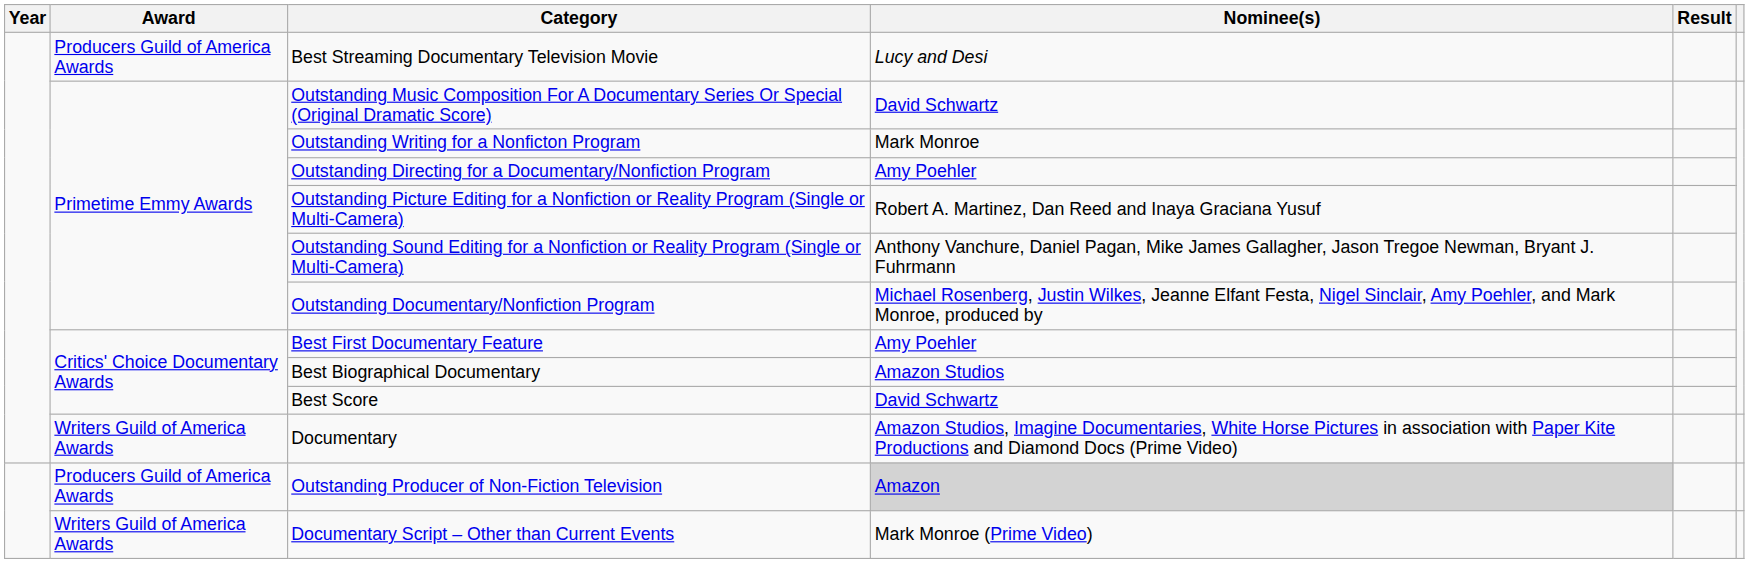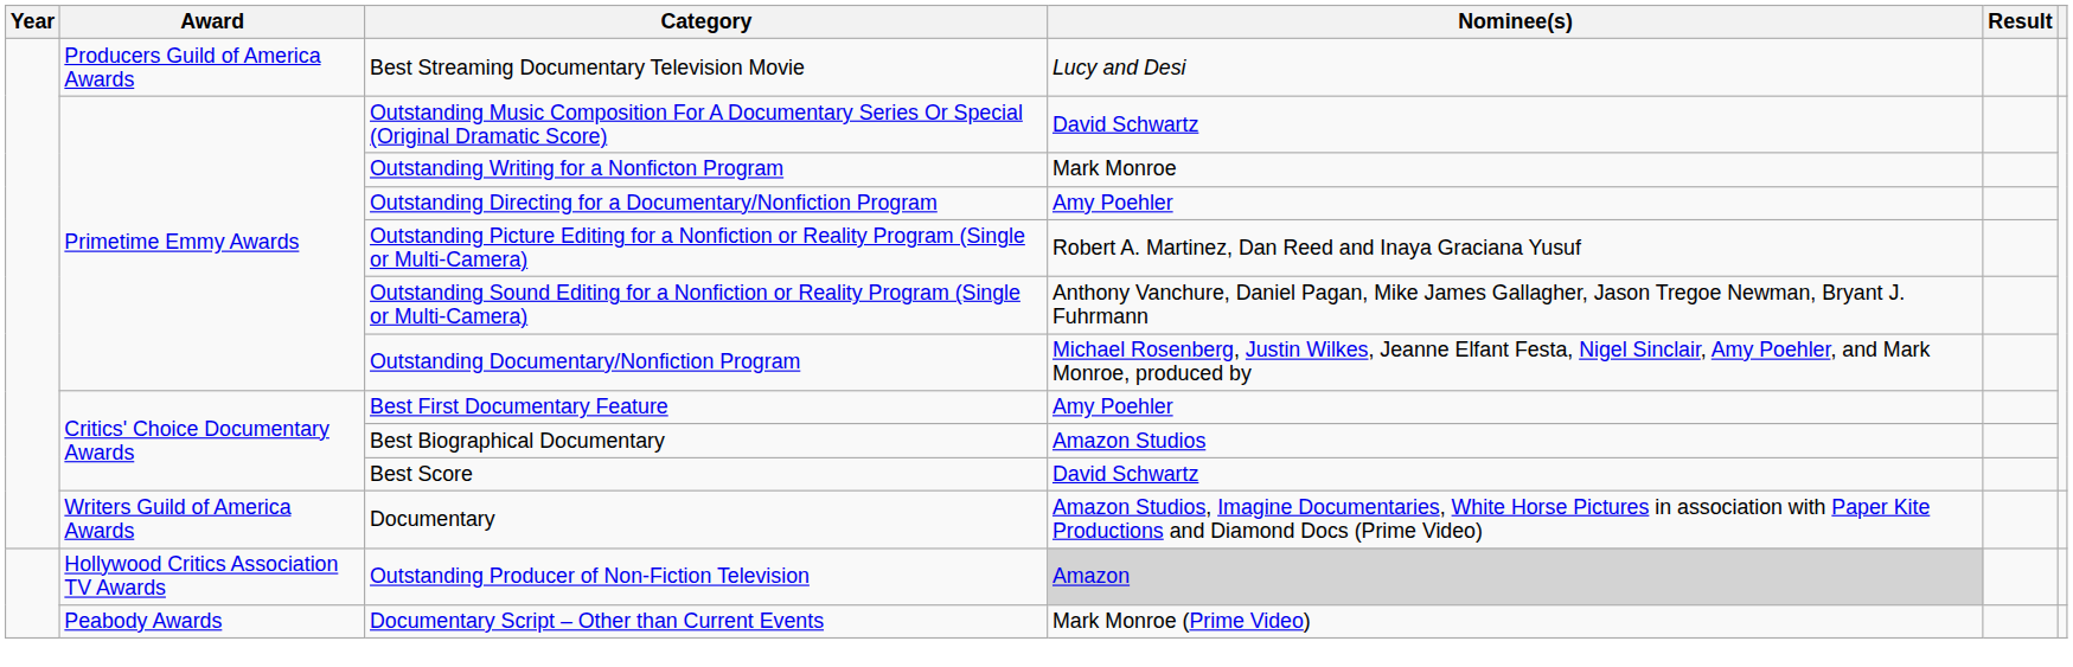 <table class="wikitable sortable plainrowheaders">
 <tr>
 <th>Year</th>
 <th>Award</th>
 <th>Category</th>
 <th>Nominee(s)</th>
 <th>Result</th>
 <th></th>
 </tr>
 <tr>
 <td rowspan="11"></td>
 <td><a href='#'>Producers Guild of America Awards</a></td>
 <td>Best Streaming Documentary Television Movie</td>
 <td><em>Lucy and Desi</em></td>
 <td></td>
 <td align="center"></td>
 </tr>
 <tr>
 <td rowspan="6"><a href='#'>Primetime Emmy Awards</a></td>
 <td><a href='#'>Outstanding Music Composition For A Documentary Series Or Special (Original Dramatic Score)</a></td>
 <td><a href='#'>David Schwartz</a></td>
 <td></td>
 <td rowspan="9" align="center"></td>
 </tr>
 <tr>
 <td><a href='#'>Outstanding Writing for a Nonficton Program</a></td>
 <td>Mark Monroe</td>
 <td></td>
 </tr>
 <tr>
 <td><a href='#'>Outstanding Directing for a Documentary/Nonfiction Program</a></td>
 <td><a href='#'>Amy Poehler</a></td>
 <td></td>
 </tr>
 <tr>
 <td><a href='#'>Outstanding Picture Editing for a Nonfiction or Reality Program (Single or Multi-Camera)</a></td>
 <td>Robert A. Martinez, Dan Reed and Inaya Graciana Yusuf</td>
 <td></td>
 </tr>
 <tr>
 <td><a href='#'>Outstanding Sound Editing for a Nonfiction or Reality Program (Single or Multi-Camera)</a></td>
 <td>Anthony Vanchure, Daniel Pagan, Mike James Gallagher, Jason Tregoe Newman, Bryant J. Fuhrmann</td>
 <td></td>
 </tr>
 <tr>
 <td><a href='#'>Outstanding Documentary/Nonfiction Program</a></td>
 <td><a href='#'>Michael Rosenberg</a>, <a href='#'>Justin Wilkes</a>, Jeanne Elfant Festa, <a href='#'>Nigel Sinclair</a>, <a href='#'>Amy Poehler</a>, and Mark Monroe, produced by</td>
 <td></td>
 </tr>
 <tr>
 <td rowspan="3"><a href='#'>Critics' Choice Documentary Awards</a></td>
 <td><a href='#'>Best First Documentary Feature</a></td>
 <td><a href='#'>Amy Poehler</a></td>
 <td></td>
 </tr>
 <tr>
 <td>Best Biographical Documentary</td>
 <td><a href='#'>Amazon Studios</a></td>
 <td></td>
 </tr>
 <tr>
 <td>Best Score</td>
 <td><a href='#'>David Schwartz</a></td>
 <td></td>
 </tr>
 <tr>
 <td><a href='#'>Writers Guild of America Awards</a></td>
 <td>Documentary</td>
 <td><a href='#'>Amazon Studios</a>, <a href='#'>Imagine Documentaries</a>, <a href='#'>White Horse Pictures</a> in association with <a href='#'>Paper Kite Productions</a> and Diamond Docs (Prime Video)</td>
 <td></td>
 <td></td>
 </tr>
 <tr>
 <td rowspan="5"></td>
-<td><a href='#'>Producers Guild of America Awards</a></td>
+<td><a href='#'>Hollywood Critics Association TV Awards</a></td>
 <td><a href='#'>Outstanding Producer of Non-Fiction Television</a></td>
 <td style="background: lightgrey;"><a href='#'>Amazon</a></td>
 <td></td>
 <td></td>
 </tr>
 <tr>
-<td><a href='#'>Writers Guild of America Awards</a></td>
+<td><a href='#'>Peabody Awards</a></td>
 <td><a href='#'>Documentary Script – Other than Current Events</a></td>
 <td>Mark Monroe (<a href='#'>Prime Video</a>)</td>
 <td></td>
 <td></td>
 </tr>
 </table>
